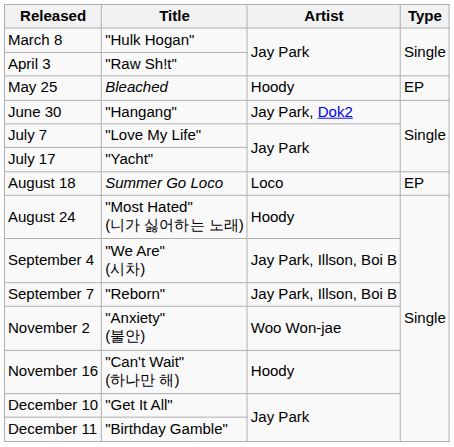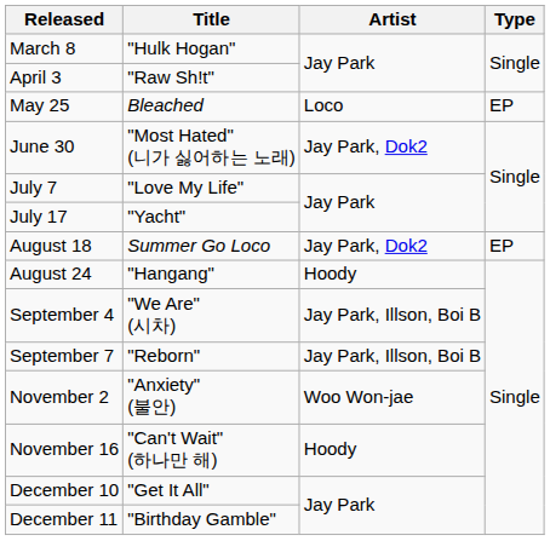 <table class="wikitable">
 <tr>
 <th>Released</th>
 <th>Title</th>
 <th>Artist</th>
 <th>Type</th>
 </tr>
 <tr>
 <td>March 8</td>
 <td>"Hulk Hogan"</td>
 <td rowspan="2">Jay Park</td>
 <td rowspan="2">Single</td>
 </tr>
 <tr>
 <td>April 3</td>
 <td>"Raw Sh!t"</td>
 </tr>
 <tr>
 <td>May 25</td>
 <td><em>Bleached</em></td>
-<td>Hoody</td>
+<td>Loco</td>
 <td>EP</td>
 </tr>
 <tr>
 <td>June 30</td>
-<td>"Hangang"</td>
+<td>"Most Hated"<br>(니가 싫어하는 노래)</td>
 <td>Jay Park, <a href='#'>Dok2</a></td>
 <td rowspan="3">Single</td>
 </tr>
 <tr>
 <td>July 7</td>
 <td>"Love My Life"</td>
 <td rowspan="2">Jay Park</td>
 </tr>
 <tr>
 <td>July 17</td>
 <td>"Yacht"</td>
 </tr>
 <tr>
 <td>August 18</td>
 <td><em>Summer Go Loco</em></td>
-<td>Loco</td>
+<td>Jay Park, <a href='#'>Dok2</a></td>
 <td>EP</td>
 </tr>
 <tr>
 <td>August 24</td>
-<td>"Most Hated"<br>(니가 싫어하는 노래)</td>
+<td>"Hangang"</td>
 <td>Hoody</td>
 <td rowspan="7">Single</td>
 </tr>
 <tr>
 <td>September 4</td>
 <td>"We Are"<br>(시차)</td>
 <td>Jay Park, Illson, Boi B</td>
 </tr>
 <tr>
 <td>September 7</td>
 <td>"Reborn"</td>
 <td>Jay Park, Illson, Boi B</td>
 </tr>
 <tr>
 <td>November 2</td>
 <td>"Anxiety"<br>(불안)</td>
 <td>Woo Won-jae</td>
 </tr>
 <tr>
 <td>November 16</td>
 <td>"Can't Wait"<br>(하나만 해)</td>
 <td>Hoody</td>
 </tr>
 <tr>
 <td>December 10</td>
 <td>"Get It All"</td>
 <td rowspan="2">Jay Park</td>
 </tr>
 <tr>
 <td>December 11</td>
 <td>"Birthday Gamble"</td>
 </tr>
 </table>
